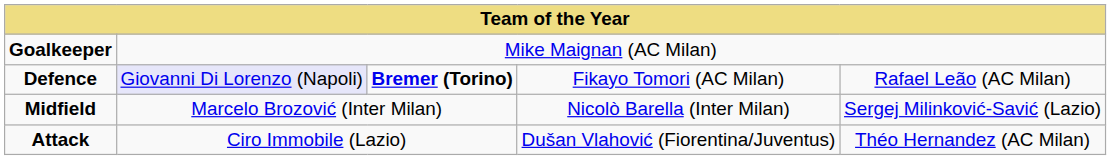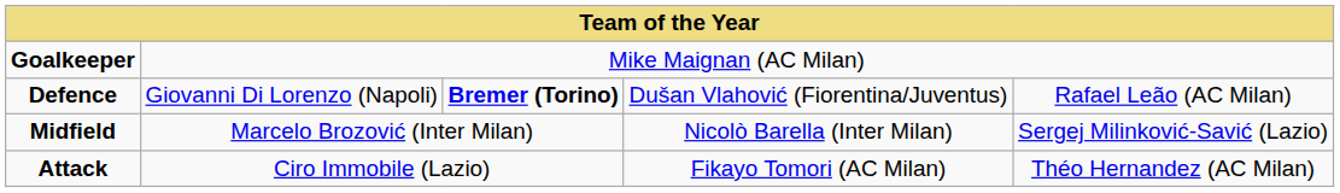 <table class="wikitable" style="text-align:center">
 <tr>
 <th colspan="5" style="background-color: #eedd82">Team of the Year</th>
 </tr>
 <tr>
 <td><strong>Goalkeeper</strong></td>
 <td colspan="4"> <a href='#'>Mike Maignan</a> (AC Milan)</td>
 </tr>
 <tr>
 <td><strong>Defence</strong></td>
-<td style="background: lavender;"> <a href='#'>Giovanni Di Lorenzo</a> (Napoli)</td>
+<td> <a href='#'>Giovanni Di Lorenzo</a> (Napoli)</td>
 <td><strong> <a href='#'>Bremer</a> (Torino)</strong></td>
-<td> <a href='#'>Fikayo Tomori</a> (AC Milan)</td>
+<td> <a href='#'>Dušan Vlahović</a> (Fiorentina/Juventus)</td>
 <td> <a href='#'>Rafael Leão</a> (AC Milan)</td>
 </tr>
 <tr>
 <td><strong>Midfield</strong></td>
 <td colspan="2"> <a href='#'>Marcelo Brozović</a> (Inter Milan)</td>
 <td> <a href='#'>Nicolò Barella</a> (Inter Milan)</td>
 <td> <a href='#'>Sergej Milinković-Savić</a> (Lazio)</td>
 </tr>
 <tr>
 <td><strong>Attack</strong></td>
 <td colspan="2"> <a href='#'>Ciro Immobile</a> (Lazio)</td>
-<td> <a href='#'>Dušan Vlahović</a> (Fiorentina/Juventus)</td>
+<td> <a href='#'>Fikayo Tomori</a> (AC Milan)</td>
 <td> <a href='#'>Théo Hernandez</a> (AC Milan)</td>
 </tr>
 </table>
